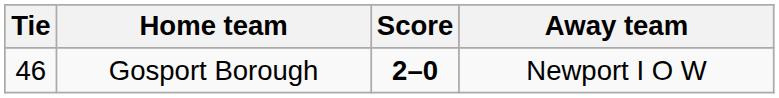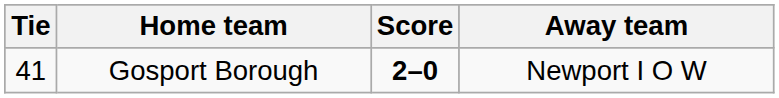 <table class="wikitable" style="text-align:center;">
 <tr>
 <th width=20>Tie</th>
 <th width=175>Home team</th>
 <th width=20>Score</th>
 <th width=175>Away team</th>
 </tr>
 <tr>
-<td>46</td>
+<td>41</td>
 <td>Gosport Borough</td>
 <td><strong>2–0</strong></td>
 <td>Newport I O W</td>
 </tr>
 </table>
